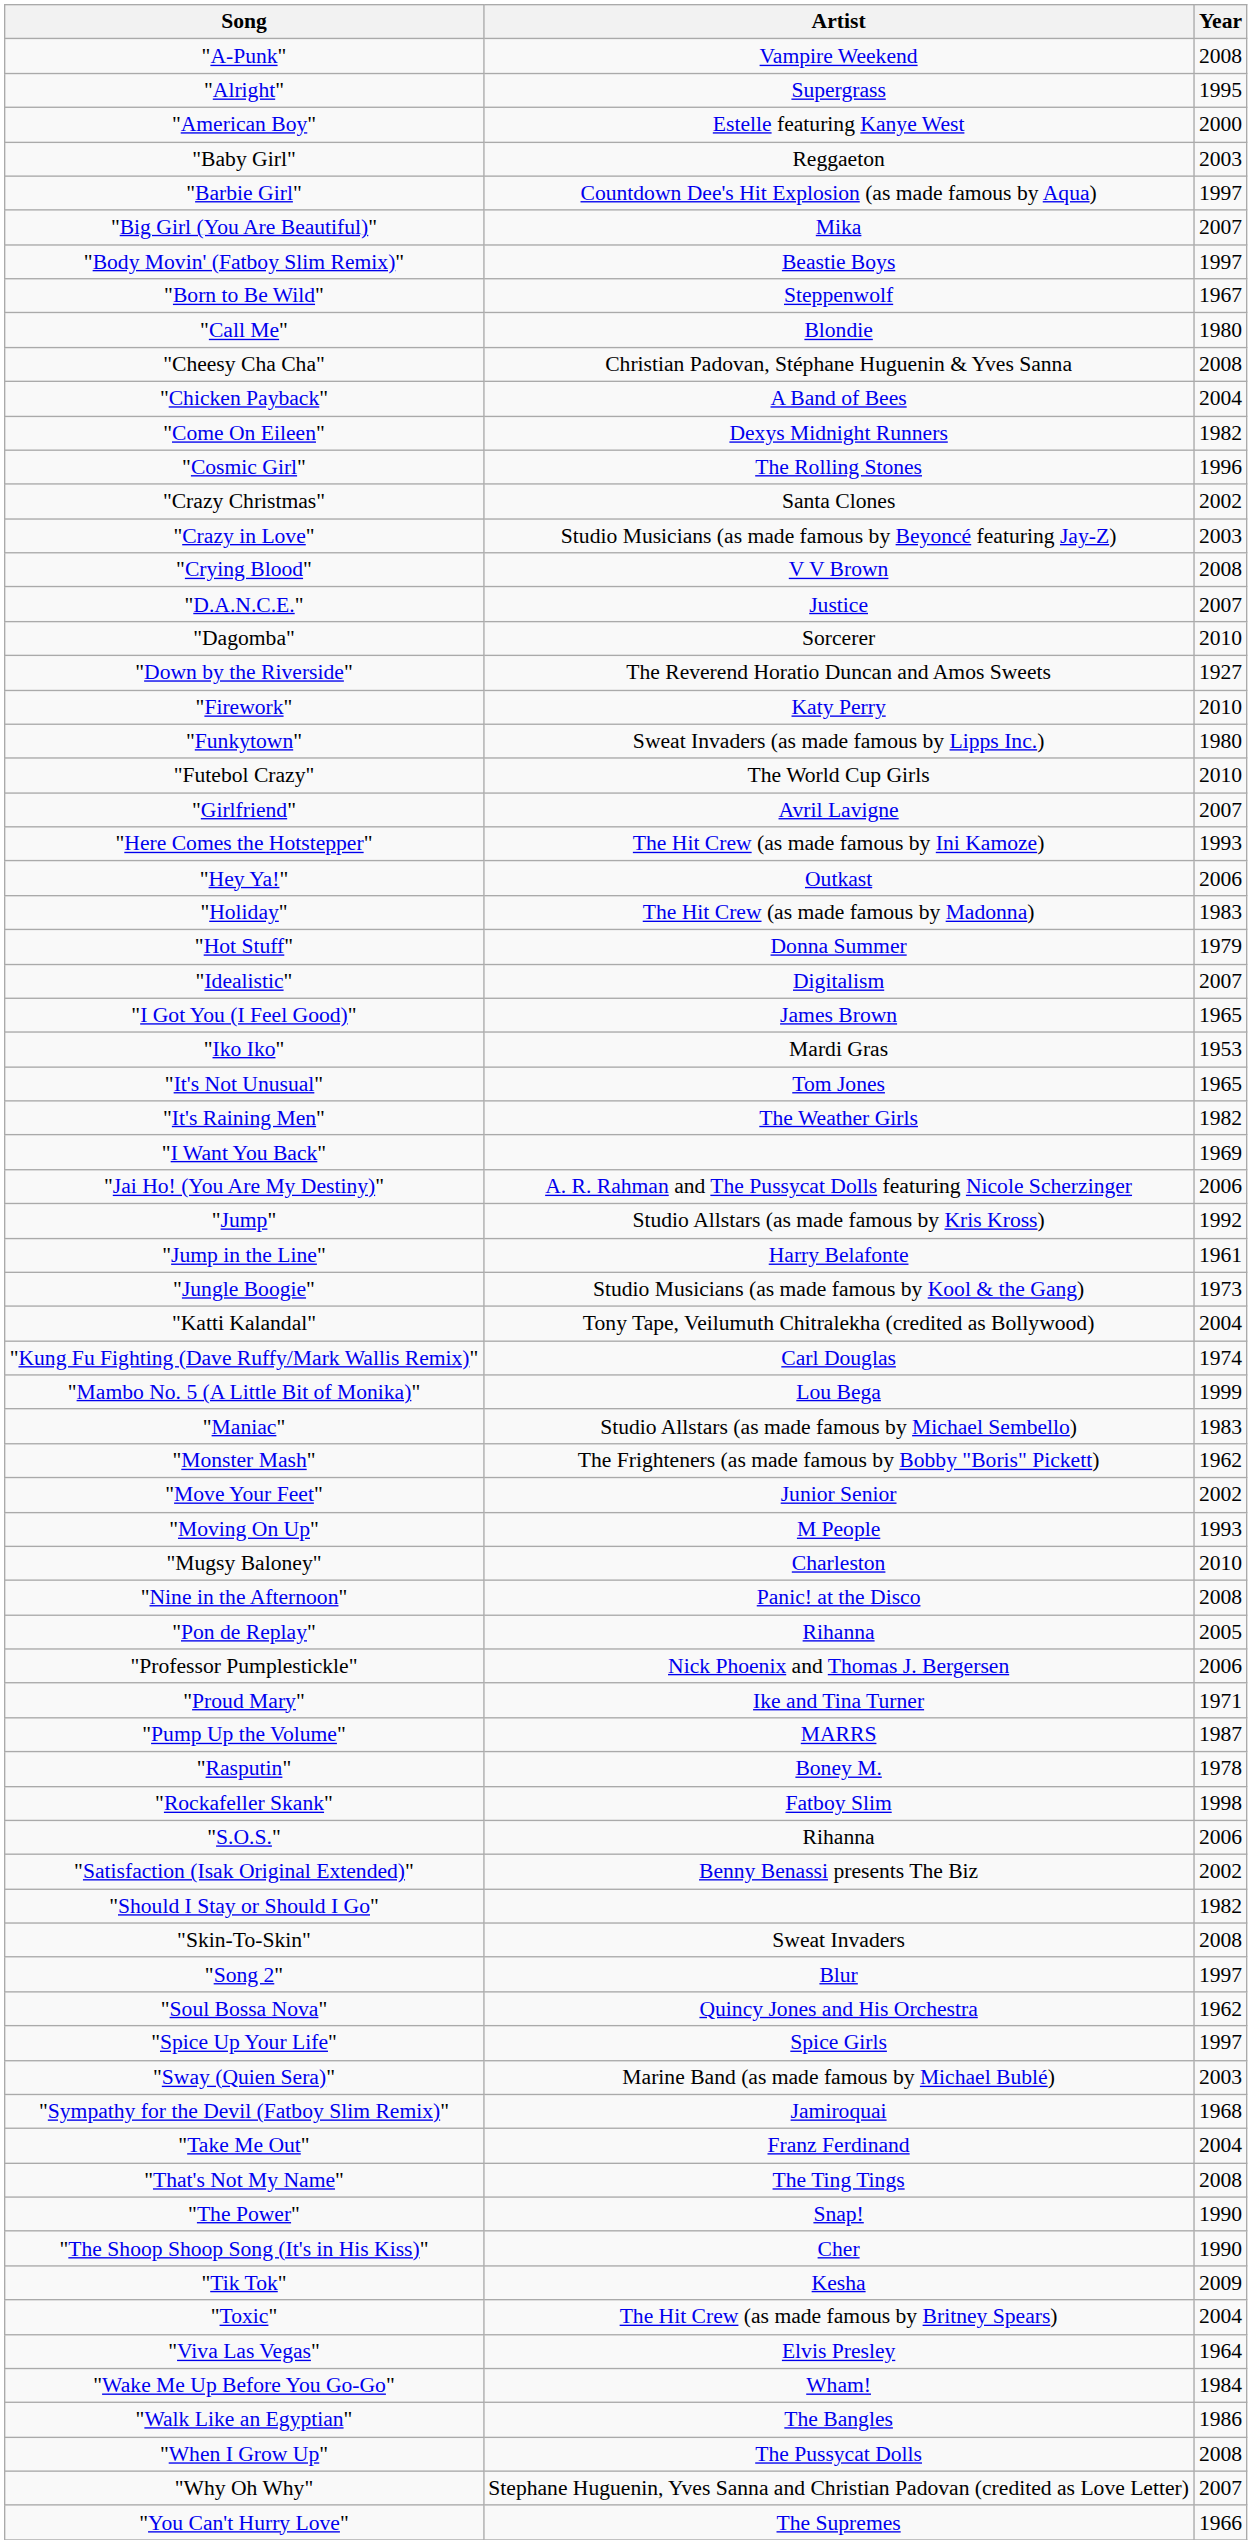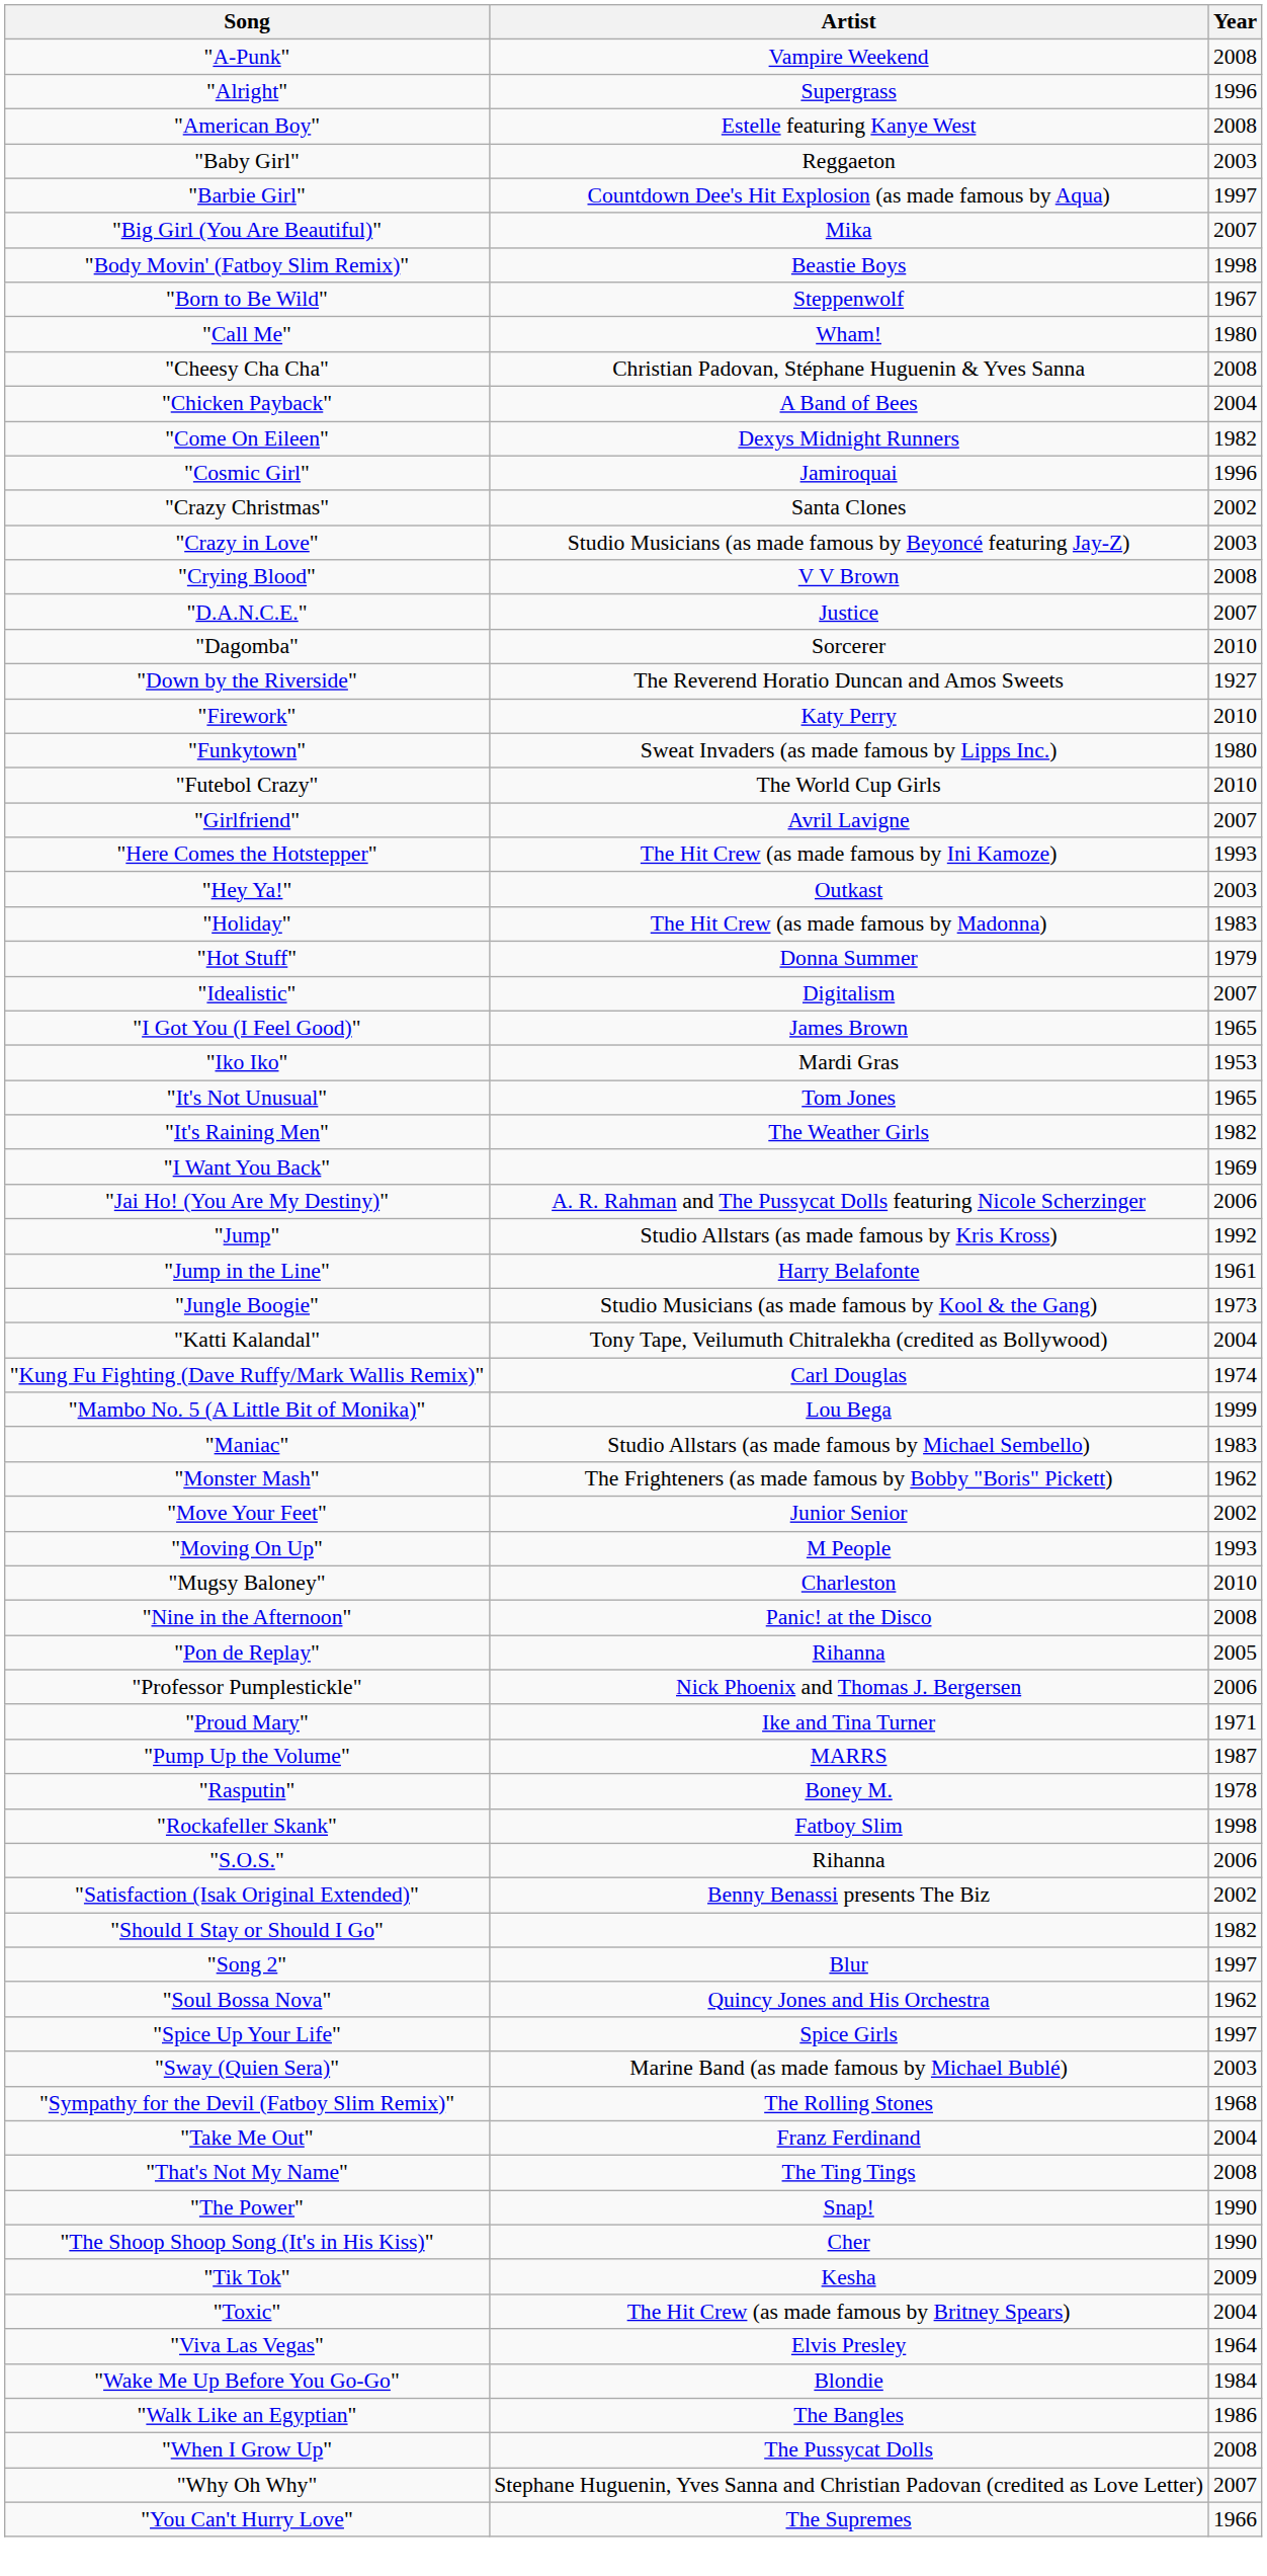 <table class="wikitable sortable" style="text-align: center">
 <tr>
 <th scope="col">Song</th>
 <th scope="col">Artist</th>
 <th scope="col">Year</th>
 </tr>
 <tr>
 <td>"<a href='#'>A-Punk</a>"</td>
 <td><a href='#'>Vampire Weekend</a></td>
 <td>2008</td>
 </tr>
 <tr>
 <td>"<a href='#'>Alright</a>"</td>
 <td><a href='#'>Supergrass</a></td>
-<td>1995</td>
+<td>1996</td>
 </tr>
 <tr>
 <td>"<a href='#'>American Boy</a>"</td>
 <td><a href='#'>Estelle</a> featuring <a href='#'>Kanye West</a></td>
-<td>2000</td>
+<td>2008</td>
 </tr>
 <tr>
 <td>"Baby Girl"</td>
 <td>Reggaeton</td>
 <td>2003</td>
 </tr>
 <tr>
 <td>"<a href='#'>Barbie Girl</a>"</td>
 <td><a href='#'>Countdown Dee's Hit Explosion</a> (as made famous by <a href='#'>Aqua</a>)</td>
 <td>1997</td>
 </tr>
 <tr>
 <td>"<a href='#'>Big Girl (You Are Beautiful)</a>"</td>
 <td><a href='#'>Mika</a></td>
 <td>2007</td>
 </tr>
 <tr>
 <td>"<a href='#'>Body Movin' (Fatboy Slim Remix)</a>"</td>
 <td><a href='#'>Beastie Boys</a></td>
-<td>1997</td>
+<td>1998</td>
 </tr>
 <tr>
 <td>"<a href='#'>Born to Be Wild</a>"</td>
 <td><a href='#'>Steppenwolf</a></td>
 <td>1967</td>
 </tr>
 <tr>
 <td>"<a href='#'>Call Me</a>"</td>
-<td><a href='#'>Blondie</a></td>
+<td><a href='#'>Wham!</a></td>
 <td>1980</td>
 </tr>
 <tr>
 <td>"Cheesy Cha Cha"</td>
 <td>Christian Padovan, Stéphane Huguenin & Yves Sanna</td>
 <td>2008</td>
 </tr>
 <tr>
 <td>"<a href='#'>Chicken Payback</a>"</td>
 <td><a href='#'>A Band of Bees</a></td>
 <td>2004</td>
 </tr>
 <tr>
 <td>"<a href='#'>Come On Eileen</a>"</td>
 <td><a href='#'>Dexys Midnight Runners</a></td>
 <td>1982</td>
 </tr>
 <tr>
 <td>"<a href='#'>Cosmic Girl</a>"</td>
-<td><a href='#'>The Rolling Stones</a></td>
+<td><a href='#'>Jamiroquai</a></td>
 <td>1996</td>
 </tr>
 <tr>
 <td>"Crazy Christmas"</td>
 <td>Santa Clones</td>
 <td>2002</td>
 </tr>
 <tr>
 <td>"<a href='#'>Crazy in Love</a>"</td>
 <td>Studio Musicians (as made famous by <a href='#'>Beyoncé</a> featuring <a href='#'>Jay-Z</a>)</td>
 <td>2003</td>
 </tr>
 <tr>
 <td>"<a href='#'>Crying Blood</a>"</td>
 <td><a href='#'>V V Brown</a></td>
 <td>2008</td>
 </tr>
 <tr>
 <td>"<a href='#'>D.A.N.C.E.</a>"</td>
 <td><a href='#'>Justice</a></td>
 <td>2007</td>
 </tr>
 <tr>
 <td>"Dagomba"</td>
 <td>Sorcerer</td>
 <td>2010</td>
 </tr>
 <tr>
 <td>"<a href='#'>Down by the Riverside</a>"</td>
 <td>The Reverend Horatio Duncan and Amos Sweets</td>
 <td>1927</td>
 </tr>
 <tr>
 <td>"<a href='#'>Firework</a>"</td>
 <td><a href='#'>Katy Perry</a></td>
 <td>2010</td>
 </tr>
 <tr>
 <td>"<a href='#'>Funkytown</a>"</td>
 <td>Sweat Invaders (as made famous by <a href='#'>Lipps Inc.</a>)</td>
 <td>1980</td>
 </tr>
 <tr>
 <td>"Futebol Crazy"</td>
 <td>The World Cup Girls</td>
 <td>2010</td>
 </tr>
 <tr>
 <td>"<a href='#'>Girlfriend</a>"</td>
 <td><a href='#'>Avril Lavigne</a></td>
 <td>2007</td>
 </tr>
 <tr>
 <td>"<a href='#'>Here Comes the Hotstepper</a>"</td>
 <td><a href='#'>The Hit Crew</a> (as made famous by <a href='#'>Ini Kamoze</a>)</td>
 <td>1993</td>
 </tr>
 <tr>
 <td>"<a href='#'>Hey Ya!</a>"</td>
 <td><a href='#'>Outkast</a></td>
-<td>2006</td>
+<td>2003</td>
 </tr>
 <tr>
 <td>"<a href='#'>Holiday</a>"</td>
 <td><a href='#'>The Hit Crew</a> (as made famous by <a href='#'>Madonna</a>)</td>
 <td>1983</td>
 </tr>
 <tr>
 <td>"<a href='#'>Hot Stuff</a>"</td>
 <td><a href='#'>Donna Summer</a></td>
 <td>1979</td>
 </tr>
 <tr>
 <td>"<a href='#'>Idealistic</a>"</td>
 <td><a href='#'>Digitalism</a></td>
 <td>2007</td>
 </tr>
 <tr>
 <td>"<a href='#'>I Got You (I Feel Good)</a>"</td>
 <td><a href='#'>James Brown</a></td>
 <td>1965</td>
 </tr>
 <tr>
 <td>"<a href='#'>Iko Iko</a>"</td>
 <td>Mardi Gras</td>
 <td>1953</td>
 </tr>
 <tr>
 <td>"<a href='#'>It's Not Unusual</a>"</td>
 <td><a href='#'>Tom Jones</a></td>
 <td>1965</td>
 </tr>
 <tr>
 <td>"<a href='#'>It's Raining Men</a>"</td>
 <td><a href='#'>The Weather Girls</a></td>
 <td>1982</td>
 </tr>
 <tr>
 <td>"<a href='#'>I Want You Back</a>"</td>
 <td></td>
 <td>1969</td>
 </tr>
 <tr>
 <td>"<a href='#'>Jai Ho! (You Are My Destiny)</a>"</td>
 <td><a href='#'>A. R. Rahman</a> and <a href='#'>The Pussycat Dolls</a> featuring <a href='#'>Nicole Scherzinger</a></td>
 <td>2006</td>
 </tr>
 <tr>
 <td>"<a href='#'>Jump</a>"</td>
 <td>Studio Allstars (as made famous by <a href='#'>Kris Kross</a>)</td>
 <td>1992</td>
 </tr>
 <tr>
 <td>"<a href='#'>Jump in the Line</a>"</td>
 <td><a href='#'>Harry Belafonte</a></td>
 <td>1961</td>
 </tr>
 <tr>
 <td>"<a href='#'>Jungle Boogie</a>"</td>
 <td>Studio Musicians (as made famous by <a href='#'>Kool & the Gang</a>)</td>
 <td>1973</td>
 </tr>
 <tr>
 <td>"Katti Kalandal"</td>
 <td>Tony Tape, Veilumuth Chitralekha (credited as Bollywood)</td>
 <td>2004</td>
 </tr>
 <tr>
 <td>"<a href='#'>Kung Fu Fighting (Dave Ruffy/Mark Wallis Remix)</a>"</td>
 <td><a href='#'>Carl Douglas</a></td>
 <td>1974</td>
 </tr>
 <tr>
 <td>"<a href='#'>Mambo No. 5 (A Little Bit of Monika)</a>"</td>
 <td><a href='#'>Lou Bega</a></td>
 <td>1999</td>
 </tr>
 <tr>
 <td>"<a href='#'>Maniac</a>"</td>
 <td>Studio Allstars (as made famous by <a href='#'>Michael Sembello</a>)</td>
 <td>1983</td>
 </tr>
 <tr>
 <td>"<a href='#'>Monster Mash</a>"</td>
 <td>The Frighteners (as made famous by <a href='#'>Bobby "Boris" Pickett</a>)</td>
 <td>1962</td>
 </tr>
 <tr>
 <td>"<a href='#'>Move Your Feet</a>"</td>
 <td><a href='#'>Junior Senior</a></td>
 <td>2002</td>
 </tr>
 <tr>
 <td>"<a href='#'>Moving On Up</a>"</td>
 <td><a href='#'>M People</a></td>
 <td>1993</td>
 </tr>
 <tr>
 <td>"Mugsy Baloney"</td>
 <td><a href='#'>Charleston</a></td>
 <td>2010</td>
 </tr>
 <tr>
 <td>"<a href='#'>Nine in the Afternoon</a>"</td>
 <td><a href='#'>Panic! at the Disco</a></td>
 <td>2008</td>
 </tr>
 <tr>
 <td>"<a href='#'>Pon de Replay</a>"</td>
 <td><a href='#'>Rihanna</a></td>
 <td>2005</td>
 </tr>
 <tr>
 <td>"Professor Pumplestickle"</td>
 <td><a href='#'>Nick Phoenix</a> and <a href='#'>Thomas J. Bergersen</a></td>
 <td>2006</td>
 </tr>
 <tr>
 <td>"<a href='#'>Proud Mary</a>"</td>
 <td><a href='#'>Ike and Tina Turner</a></td>
 <td>1971</td>
 </tr>
 <tr>
 <td>"<a href='#'>Pump Up the Volume</a>"</td>
 <td><a href='#'>MARRS</a></td>
 <td>1987</td>
 </tr>
 <tr>
 <td>"<a href='#'>Rasputin</a>"</td>
 <td><a href='#'>Boney M.</a></td>
 <td>1978</td>
 </tr>
 <tr>
 <td>"<a href='#'>Rockafeller Skank</a>"</td>
 <td><a href='#'>Fatboy Slim</a></td>
 <td>1998</td>
 </tr>
 <tr>
 <td>"<a href='#'>S.O.S.</a>"</td>
 <td>Rihanna</td>
 <td>2006</td>
 </tr>
 <tr>
 <td>"<a href='#'>Satisfaction (Isak Original Extended)</a>"</td>
 <td><a href='#'>Benny Benassi</a> presents The Biz</td>
 <td>2002</td>
 </tr>
 <tr>
 <td>"<a href='#'>Should I Stay or Should I Go</a>"</td>
 <td></td>
 <td>1982</td>
 </tr>
 <tr>
-<td>"Skin-To-Skin"</td>
-<td>Sweat Invaders</td>
-<td>2008</td>
-</tr>
-<tr>
 <td>"<a href='#'>Song 2</a>"</td>
 <td><a href='#'>Blur</a></td>
 <td>1997</td>
 </tr>
 <tr>
 <td>"<a href='#'>Soul Bossa Nova</a>"</td>
 <td><a href='#'>Quincy Jones and His Orchestra</a></td>
 <td>1962</td>
 </tr>
 <tr>
 <td>"<a href='#'>Spice Up Your Life</a>"</td>
 <td><a href='#'>Spice Girls</a></td>
 <td>1997</td>
 </tr>
 <tr>
 <td>"<a href='#'>Sway (Quien Sera)</a>"</td>
 <td>Marine Band (as made famous by <a href='#'>Michael Bublé</a>)</td>
 <td>2003</td>
 </tr>
 <tr>
 <td>"<a href='#'>Sympathy for the Devil (Fatboy Slim Remix)</a>"</td>
-<td><a href='#'>Jamiroquai</a></td>
+<td><a href='#'>The Rolling Stones</a></td>
 <td>1968</td>
 </tr>
 <tr>
 <td>"<a href='#'>Take Me Out</a>"</td>
 <td><a href='#'>Franz Ferdinand</a></td>
 <td>2004</td>
 </tr>
 <tr>
 <td>"<a href='#'>That's Not My Name</a>"</td>
 <td><a href='#'>The Ting Tings</a></td>
 <td>2008</td>
 </tr>
 <tr>
 <td>"<a href='#'>The Power</a>"</td>
 <td><a href='#'>Snap!</a></td>
 <td>1990</td>
 </tr>
 <tr>
 <td>"<a href='#'>The Shoop Shoop Song (It's in His Kiss)</a>"</td>
 <td><a href='#'>Cher</a></td>
 <td>1990</td>
 </tr>
 <tr>
 <td>"<a href='#'>Tik Tok</a>"</td>
 <td><a href='#'>Kesha</a></td>
 <td>2009</td>
 </tr>
 <tr>
 <td>"<a href='#'>Toxic</a>"</td>
 <td><a href='#'>The Hit Crew</a> (as made famous by <a href='#'>Britney Spears</a>)</td>
 <td>2004</td>
 </tr>
 <tr>
 <td>"<a href='#'>Viva Las Vegas</a>"</td>
 <td><a href='#'>Elvis Presley</a></td>
 <td>1964</td>
 </tr>
 <tr>
 <td>"<a href='#'>Wake Me Up Before You Go-Go</a>"</td>
-<td><a href='#'>Wham!</a></td>
+<td><a href='#'>Blondie</a></td>
 <td>1984</td>
 </tr>
 <tr>
 <td>"<a href='#'>Walk Like an Egyptian</a>"</td>
 <td><a href='#'>The Bangles</a></td>
 <td>1986</td>
 </tr>
 <tr>
 <td>"<a href='#'>When I Grow Up</a>"</td>
 <td><a href='#'>The Pussycat Dolls</a></td>
 <td>2008</td>
 </tr>
 <tr>
 <td>"Why Oh Why"</td>
 <td>Stephane Huguenin, Yves Sanna and Christian Padovan (credited as Love Letter)</td>
 <td>2007</td>
 </tr>
 <tr>
 <td>"<a href='#'>You Can't Hurry Love</a>"</td>
 <td><a href='#'>The Supremes</a></td>
 <td>1966</td>
 </tr>
 </table>
